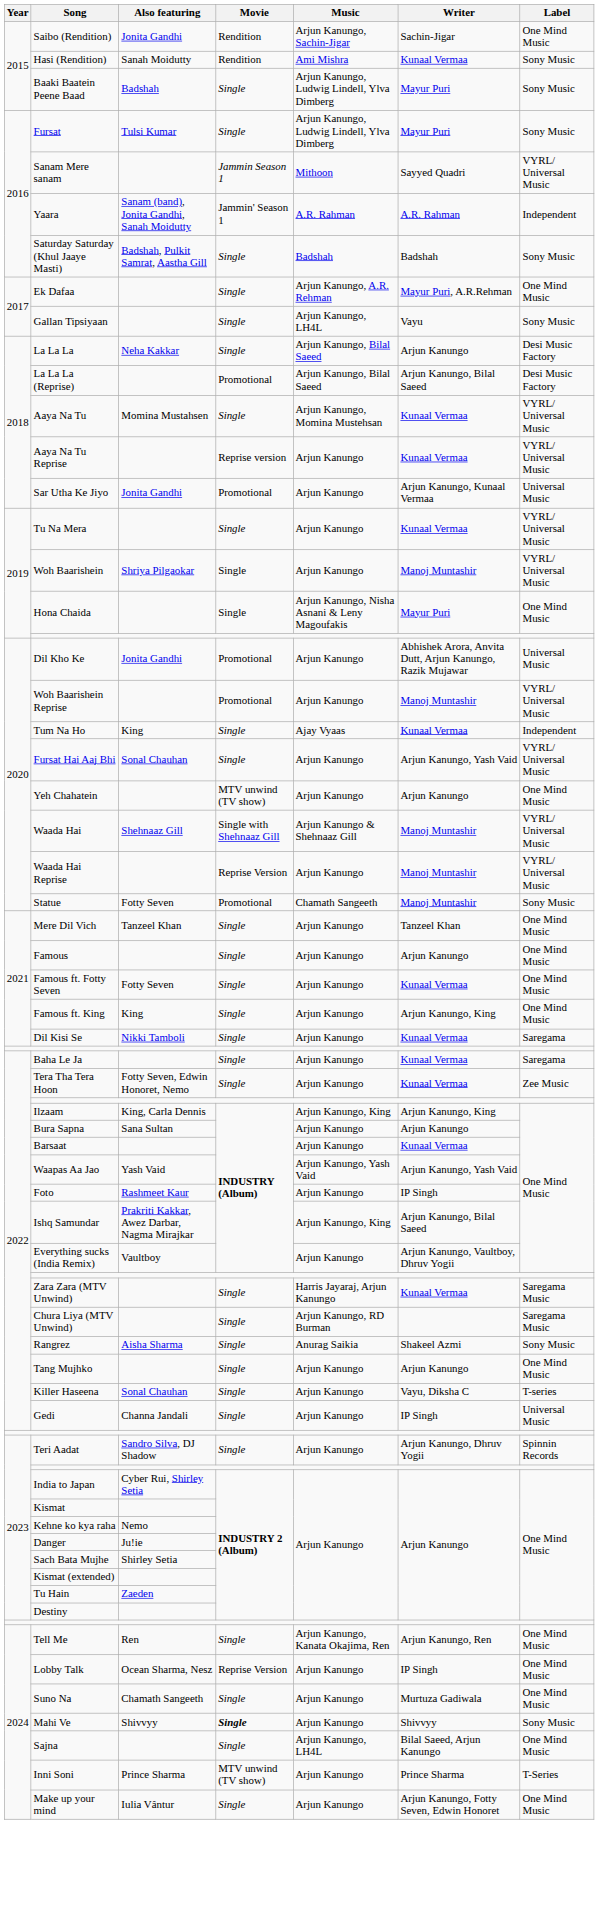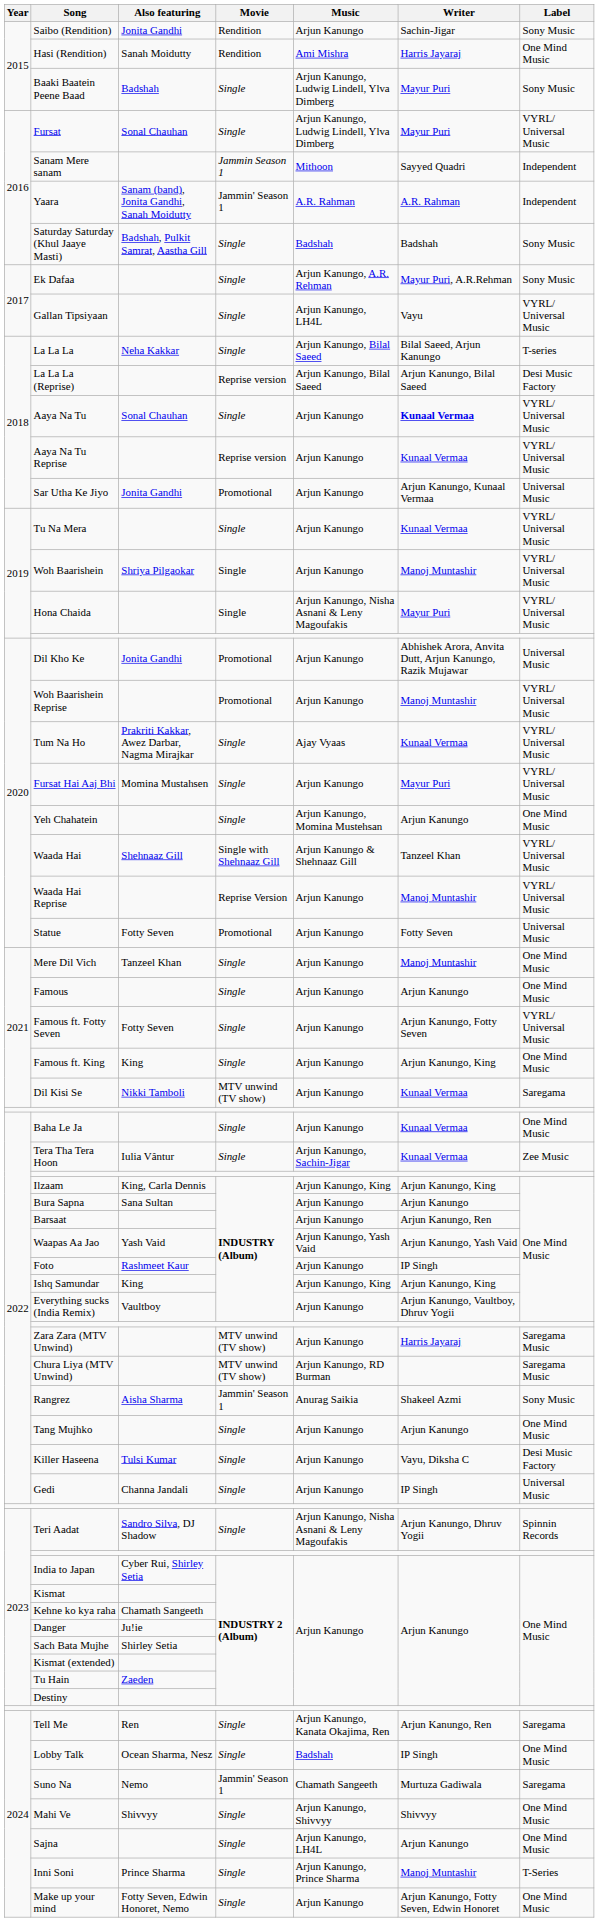 <table class="wikitable">
 <tr>
 <th>Year</th>
 <th>Song</th>
 <th>Also featuring</th>
 <th>Movie</th>
 <th>Music</th>
 <th>Writer</th>
 <th>Label</th>
 </tr>
 <tr>
 <td rowspan="3">2015</td>
 <td>Saibo (Rendition)</td>
 <td><a href='#'>Jonita Gandhi</a></td>
 <td>Rendition</td>
-<td>Arjun Kanungo, <a href='#'>Sachin-Jigar</a></td>
+<td>Arjun Kanungo</td>
 <td>Sachin-Jigar</td>
-<td>One Mind Music</td>
+<td>Sony Music</td>
 </tr>
 <tr>
 <td>Hasi (Rendition)</td>
 <td>Sanah Moidutty</td>
 <td>Rendition</td>
 <td><a href='#'>Ami Mishra</a></td>
-<td><a href='#'>Kunaal Vermaa</a></td>
-<td>Sony Music</td>
+<td><a href='#'>Harris Jayaraj</a></td>
+<td>One Mind Music</td>
 </tr>
 <tr>
 <td>Baaki Baatein Peene Baad</td>
 <td><a href='#'>Badshah</a></td>
 <td><em>Single</em></td>
 <td>Arjun Kanungo, Ludwig Lindell, Ylva Dimberg</td>
 <td><a href='#'>Mayur Puri</a></td>
 <td>Sony Music</td>
 </tr>
 <tr>
 <td rowspan="4">2016</td>
 <td><a href='#'>Fursat</a></td>
-<td><a href='#'>Tulsi Kumar</a></td>
+<td><a href='#'>Sonal Chauhan</a></td>
 <td><em>Single</em></td>
 <td>Arjun Kanungo, Ludwig Lindell, Ylva Dimberg</td>
 <td><a href='#'>Mayur Puri</a></td>
-<td>Sony Music</td>
+<td>VYRL/ Universal Music</td>
 </tr>
 <tr>
 <td>Sanam Mere sanam</td>
 <td></td>
 <td><em>Jammin Season 1</em></td>
 <td><a href='#'>Mithoon</a></td>
 <td>Sayyed Quadri</td>
-<td>VYRL/ Universal Music</td>
+<td>Independent</td>
 </tr>
 <tr>
 <td>Yaara</td>
 <td><a href='#'>Sanam (band)</a>, <a href='#'>Jonita Gandhi</a>, <a href='#'>Sanah Moidutty</a></td>
 <td>Jammin' Season 1</td>
 <td><a href='#'>A.R. Rahman</a></td>
 <td><a href='#'>A.R. Rahman</a></td>
 <td>Independent</td>
 </tr>
 <tr>
 <td>Saturday Saturday (Khul Jaaye Masti)</td>
 <td><a href='#'>Badshah</a>, <a href='#'>Pulkit Samrat</a>, <a href='#'>Aastha Gill</a></td>
 <td><em>Single</em></td>
 <td><a href='#'>Badshah</a></td>
 <td>Badshah</td>
 <td>Sony Music</td>
 </tr>
 <tr>
 <td rowspan="2">2017</td>
 <td>Ek Dafaa</td>
 <td></td>
 <td><em>Single</em></td>
 <td>Arjun Kanungo, <a href='#'>A.R. Rehman</a></td>
 <td><a href='#'>Mayur Puri</a>, A.R.Rehman</td>
-<td>One Mind Music</td>
+<td>Sony Music</td>
 </tr>
 <tr>
 <td>Gallan Tipsiyaan</td>
 <td></td>
 <td><em>Single</em></td>
 <td>Arjun Kanungo, LH4L</td>
 <td>Vayu</td>
-<td>Sony Music</td>
+<td>VYRL/ Universal Music</td>
 </tr>
 <tr>
 <td rowspan="5">2018</td>
 <td>La La La</td>
 <td><a href='#'>Neha Kakkar</a></td>
 <td><em>Single</em></td>
 <td>Arjun Kanungo, <a href='#'>Bilal Saeed</a></td>
-<td>Arjun Kanungo</td>
-<td>Desi Music Factory</td>
+<td>Bilal Saeed, Arjun Kanungo</td>
+<td>T-series</td>
 </tr>
 <tr>
 <td>La La La (Reprise)</td>
 <td></td>
-<td>Promotional</td>
+<td>Reprise version</td>
 <td>Arjun Kanungo, Bilal Saeed</td>
 <td>Arjun Kanungo, Bilal Saeed</td>
 <td>Desi Music Factory</td>
 </tr>
 <tr>
 <td>Aaya Na Tu</td>
-<td>Momina Mustahsen</td>
+<td><a href='#'>Sonal Chauhan</a></td>
 <td><em>Single</em></td>
-<td>Arjun Kanungo, Momina Mustehsan</td>
-<td><a href='#'>Kunaal Vermaa</a></td>
+<td>Arjun Kanungo</td>
+<td><strong><a href='#'>Kunaal Vermaa</a></strong></td>
 <td>VYRL/ Universal Music</td>
 </tr>
 <tr>
 <td>Aaya Na Tu Reprise</td>
 <td></td>
 <td>Reprise version</td>
 <td>Arjun Kanungo</td>
 <td><a href='#'>Kunaal Vermaa</a></td>
 <td>VYRL/ Universal Music</td>
 </tr>
 <tr>
 <td>Sar Utha Ke Jiyo</td>
 <td><a href='#'>Jonita Gandhi</a></td>
 <td>Promotional</td>
 <td>Arjun Kanungo</td>
 <td>Arjun Kanungo, Kunaal Vermaa</td>
 <td>Universal Music</td>
 </tr>
 <tr>
 <td rowspan="4">2019</td>
 <td>Tu Na Mera</td>
 <td></td>
 <td><em>Single</em></td>
 <td>Arjun Kanungo</td>
 <td><a href='#'>Kunaal Vermaa</a></td>
 <td>VYRL/ Universal Music</td>
 </tr>
 <tr>
 <td>Woh Baarishein</td>
 <td><a href='#'>Shriya Pilgaokar</a></td>
 <td>Single</td>
 <td>Arjun Kanungo</td>
 <td><a href='#'>Manoj Muntashir</a></td>
 <td>VYRL/ Universal Music</td>
 </tr>
 <tr>
 <td>Hona Chaida</td>
 <td></td>
 <td>Single</td>
 <td>Arjun Kanungo, Nisha Asnani & Leny Magoufakis</td>
 <td><a href='#'>Mayur Puri</a></td>
-<td>One Mind Music</td>
+<td>VYRL/ Universal Music</td>
 </tr>
 <tr>
 <td colspan="6"></td>
 </tr>
 <tr>
 <td rowspan="8">2020</td>
 <td>Dil Kho Ke</td>
 <td><a href='#'>Jonita Gandhi</a></td>
 <td>Promotional</td>
 <td>Arjun Kanungo</td>
 <td>Abhishek Arora, Anvita Dutt, Arjun Kanungo, Razik Mujawar</td>
 <td>Universal Music</td>
 </tr>
 <tr>
 <td>Woh Baarishein Reprise</td>
 <td></td>
 <td>Promotional</td>
 <td>Arjun Kanungo</td>
 <td><a href='#'>Manoj Muntashir</a></td>
 <td>VYRL/ Universal Music</td>
 </tr>
 <tr>
 <td>Tum Na Ho</td>
-<td>King</td>
+<td><a href='#'>Prakriti Kakkar</a>, Awez Darbar, Nagma Mirajkar</td>
 <td><em>Single</em></td>
 <td>Ajay Vyaas</td>
 <td><a href='#'>Kunaal Vermaa</a></td>
-<td>Independent</td>
+<td>VYRL/ Universal Music</td>
 </tr>
 <tr>
 <td><a href='#'>Fursat Hai Aaj Bhi</a></td>
-<td><a href='#'>Sonal Chauhan</a></td>
+<td>Momina Mustahsen</td>
 <td><em>Single</em></td>
 <td>Arjun Kanungo</td>
-<td>Arjun Kanungo, Yash Vaid</td>
+<td><a href='#'>Mayur Puri</a></td>
 <td>VYRL/ Universal Music</td>
 </tr>
 <tr>
 <td>Yeh Chahatein</td>
 <td></td>
-<td>MTV unwind (TV show)</td>
-<td>Arjun Kanungo</td>
+<td><em>Single</em></td>
+<td>Arjun Kanungo, Momina Mustehsan</td>
 <td>Arjun Kanungo</td>
 <td>One Mind Music</td>
 </tr>
 <tr>
 <td>Waada Hai</td>
 <td><a href='#'>Shehnaaz Gill</a></td>
 <td>Single with <a href='#'>Shehnaaz Gill</a></td>
 <td>Arjun Kanungo & Shehnaaz Gill</td>
-<td><a href='#'>Manoj Muntashir</a></td>
+<td>Tanzeel Khan</td>
 <td>VYRL/ Universal Music</td>
 </tr>
 <tr>
 <td>Waada Hai Reprise</td>
 <td></td>
 <td>Reprise Version</td>
 <td>Arjun Kanungo</td>
 <td><a href='#'>Manoj Muntashir</a></td>
 <td>VYRL/ Universal Music</td>
 </tr>
 <tr>
 <td>Statue</td>
 <td>Fotty Seven</td>
 <td>Promotional</td>
-<td>Chamath Sangeeth</td>
-<td><a href='#'>Manoj Muntashir</a></td>
-<td>Sony Music</td>
+<td>Arjun Kanungo</td>
+<td>Fotty Seven</td>
+<td>Universal Music</td>
 </tr>
 <tr>
 <td rowspan="5">2021</td>
 <td>Mere Dil Vich</td>
 <td>Tanzeel Khan</td>
 <td><em>Single</em></td>
 <td>Arjun Kanungo</td>
-<td>Tanzeel Khan</td>
+<td><a href='#'>Manoj Muntashir</a></td>
 <td>One Mind Music</td>
 </tr>
 <tr>
 <td>Famous</td>
 <td></td>
 <td><em>Single</em></td>
 <td>Arjun Kanungo</td>
 <td>Arjun Kanungo</td>
 <td>One Mind Music</td>
 </tr>
 <tr>
 <td>Famous ft. Fotty Seven</td>
 <td>Fotty Seven</td>
 <td><em>Single</em></td>
 <td>Arjun Kanungo</td>
-<td><a href='#'>Kunaal Vermaa</a></td>
-<td>One Mind Music</td>
+<td>Arjun Kanungo, Fotty Seven</td>
+<td>VYRL/ Universal Music</td>
 </tr>
 <tr>
 <td>Famous ft. King</td>
 <td>King</td>
 <td><em>Single</em></td>
 <td>Arjun Kanungo</td>
 <td>Arjun Kanungo, King</td>
 <td>One Mind Music</td>
 </tr>
 <tr>
 <td>Dil Kisi Se</td>
 <td><a href='#'>Nikki Tamboli</a></td>
-<td><em>Single</em></td>
+<td>MTV unwind (TV show)</td>
 <td>Arjun Kanungo</td>
 <td><a href='#'>Kunaal Vermaa</a></td>
 <td>Saregama</td>
 </tr>
 <tr>
 <td colspan="7"></td>
 </tr>
 <tr>
 <td rowspan="17">2022</td>
 <td>Baha Le Ja</td>
 <td></td>
 <td><em>Single</em></td>
 <td>Arjun Kanungo</td>
 <td><a href='#'>Kunaal Vermaa</a></td>
-<td>Saregama</td>
+<td>One Mind Music</td>
 </tr>
 <tr>
 <td>Tera Tha Tera Hoon</td>
-<td>Fotty Seven, Edwin Honoret, Nemo</td>
+<td>Iulia Vântur</td>
 <td><em>Single</em></td>
-<td>Arjun Kanungo</td>
+<td>Arjun Kanungo, <a href='#'>Sachin-Jigar</a></td>
 <td><a href='#'>Kunaal Vermaa</a></td>
 <td>Zee Music</td>
 </tr>
 <tr>
 <td colspan="6"></td>
 </tr>
 <tr>
 <td>Ilzaam</td>
 <td>King, Carla Dennis</td>
 <td rowspan="7"><strong>INDUSTRY (Album)</strong></td>
 <td>Arjun Kanungo, King</td>
 <td>Arjun Kanungo, King</td>
 <td rowspan="7">One Mind Music</td>
 </tr>
 <tr>
 <td>Bura Sapna</td>
 <td>Sana Sultan</td>
 <td>Arjun Kanungo</td>
 <td>Arjun Kanungo</td>
 </tr>
 <tr>
 <td>Barsaat</td>
 <td></td>
 <td>Arjun Kanungo</td>
-<td><a href='#'>Kunaal Vermaa</a></td>
+<td>Arjun Kanungo, Ren</td>
 </tr>
 <tr>
 <td>Waapas Aa Jao</td>
 <td>Yash Vaid</td>
 <td>Arjun Kanungo, Yash Vaid</td>
 <td>Arjun Kanungo, Yash Vaid</td>
 </tr>
 <tr>
 <td>Foto</td>
 <td><a href='#'>Rashmeet Kaur</a></td>
 <td>Arjun Kanungo</td>
 <td>IP Singh</td>
 </tr>
 <tr>
 <td>Ishq Samundar</td>
-<td><a href='#'>Prakriti Kakkar</a>, Awez Darbar, Nagma Mirajkar</td>
+<td>King</td>
 <td>Arjun Kanungo, King</td>
-<td>Arjun Kanungo, Bilal Saeed</td>
+<td>Arjun Kanungo, King</td>
 </tr>
 <tr>
 <td>Everything sucks (India Remix)</td>
 <td>Vaultboy</td>
 <td>Arjun Kanungo</td>
 <td>Arjun Kanungo, Vaultboy, Dhruv Yogii</td>
 </tr>
 <tr>
 <td colspan="6"></td>
 </tr>
 <tr>
 <td>Zara Zara (MTV Unwind)</td>
 <td></td>
-<td><em>Single</em></td>
-<td>Harris Jayaraj, Arjun Kanungo</td>
-<td><a href='#'>Kunaal Vermaa</a></td>
+<td>MTV unwind (TV show)</td>
+<td>Arjun Kanungo</td>
+<td><a href='#'>Harris Jayaraj</a></td>
 <td>Saregama Music</td>
 </tr>
 <tr>
 <td>Chura Liya (MTV Unwind)</td>
 <td></td>
-<td><em>Single</em></td>
+<td>MTV unwind (TV show)</td>
 <td>Arjun Kanungo, RD Burman</td>
 <td></td>
 <td>Saregama Music</td>
 </tr>
 <tr>
 <td>Rangrez</td>
 <td><a href='#'>Aisha Sharma</a></td>
-<td><em>Single</em></td>
+<td>Jammin' Season 1</td>
 <td>Anurag Saikia</td>
 <td>Shakeel Azmi</td>
 <td>Sony Music</td>
 </tr>
 <tr>
 <td>Tang Mujhko</td>
 <td></td>
 <td><em>Single</em></td>
 <td>Arjun Kanungo</td>
 <td>Arjun Kanungo</td>
 <td>One Mind Music</td>
 </tr>
 <tr>
 <td>Killer Haseena</td>
-<td><a href='#'>Sonal Chauhan</a></td>
+<td><a href='#'>Tulsi Kumar</a></td>
 <td><em>Single</em></td>
 <td>Arjun Kanungo</td>
 <td>Vayu, Diksha C</td>
-<td>T-series</td>
+<td>Desi Music Factory</td>
 </tr>
 <tr>
 <td>Gedi</td>
 <td>Channa Jandali</td>
 <td><em>Single</em></td>
 <td>Arjun Kanungo</td>
 <td>IP Singh</td>
 <td>Universal Music</td>
 </tr>
 <tr>
 <td colspan="7"></td>
 </tr>
 <tr>
 <td rowspan="10">2023</td>
 <td>Teri Aadat</td>
 <td><a href='#'>Sandro Silva</a>, DJ Shadow</td>
 <td><em>Single</em></td>
-<td>Arjun Kanungo</td>
+<td>Arjun Kanungo, Nisha Asnani & Leny Magoufakis</td>
 <td>Arjun Kanungo, Dhruv Yogii</td>
 <td>Spinnin Records</td>
 </tr>
 <tr>
 <td colspan="6"></td>
 </tr>
 <tr>
 <td>India to Japan</td>
 <td>Cyber Rui, <a href='#'>Shirley Setia</a></td>
 <td rowspan="8"><strong>INDUSTRY 2 (Album)</strong></td>
 <td rowspan="8">Arjun Kanungo</td>
 <td rowspan="8">Arjun Kanungo</td>
 <td rowspan="8">One Mind Music</td>
 </tr>
 <tr>
 <td>Kismat</td>
 <td></td>
 </tr>
 <tr>
 <td>Kehne ko kya raha</td>
-<td>Nemo</td>
+<td>Chamath Sangeeth</td>
 </tr>
 <tr>
 <td>Danger</td>
 <td>Ju!ie</td>
 </tr>
 <tr>
 <td>Sach Bata Mujhe</td>
 <td>Shirley Setia</td>
 </tr>
 <tr>
 <td>Kismat (extended)</td>
 <td></td>
 </tr>
 <tr>
 <td>Tu Hain</td>
 <td><a href='#'>Zaeden</a></td>
 </tr>
 <tr>
 <td>Destiny</td>
 <td></td>
 </tr>
 <tr>
 <td colspan="7"></td>
 </tr>
 <tr>
 <td rowspan="7">2024</td>
 <td>Tell Me</td>
 <td>Ren</td>
 <td><em>Single</em></td>
 <td>Arjun Kanungo, Kanata Okajima, Ren</td>
 <td>Arjun Kanungo, Ren</td>
-<td>One Mind Music</td>
+<td>Saregama</td>
 </tr>
 <tr>
 <td>Lobby Talk</td>
 <td>Ocean Sharma, Nesz</td>
-<td>Reprise Version</td>
-<td>Arjun Kanungo</td>
+<td><em>Single</em></td>
+<td><a href='#'>Badshah</a></td>
 <td>IP Singh</td>
 <td>One Mind Music</td>
 </tr>
 <tr>
 <td>Suno Na</td>
+<td>Nemo</td>
+<td>Jammin' Season 1</td>
 <td>Chamath Sangeeth</td>
-<td><em>Single</em></td>
-<td>Arjun Kanungo</td>
 <td>Murtuza Gadiwala</td>
-<td>One Mind Music</td>
+<td>Saregama</td>
 </tr>
 <tr>
 <td>Mahi Ve</td>
 <td>Shivvyy</td>
-<td><strong><em>Single</em></strong></td>
-<td>Arjun Kanungo</td>
+<td><em>Single</em></td>
+<td>Arjun Kanungo, Shivvyy</td>
 <td>Shivvyy</td>
-<td>Sony Music</td>
+<td>One Mind Music</td>
 </tr>
 <tr>
 <td>Sajna</td>
 <td></td>
 <td><em>Single</em></td>
 <td>Arjun Kanungo, LH4L</td>
-<td>Bilal Saeed, Arjun Kanungo</td>
+<td>Arjun Kanungo</td>
 <td>One Mind Music</td>
 </tr>
 <tr>
 <td>Inni Soni</td>
 <td>Prince Sharma</td>
-<td>MTV unwind (TV show)</td>
-<td>Arjun Kanungo</td>
-<td>Prince Sharma</td>
+<td><em>Single</em></td>
+<td>Arjun Kanungo, Prince Sharma</td>
+<td><a href='#'>Manoj Muntashir</a></td>
 <td>T-Series</td>
 </tr>
 <tr>
 <td>Make up your mind</td>
-<td>Iulia Vântur</td>
+<td>Fotty Seven, Edwin Honoret, Nemo</td>
 <td><em>Single</em></td>
 <td>Arjun Kanungo</td>
 <td>Arjun Kanungo, Fotty Seven, Edwin Honoret</td>
 <td>One Mind Music</td>
 </tr>
 </table>
